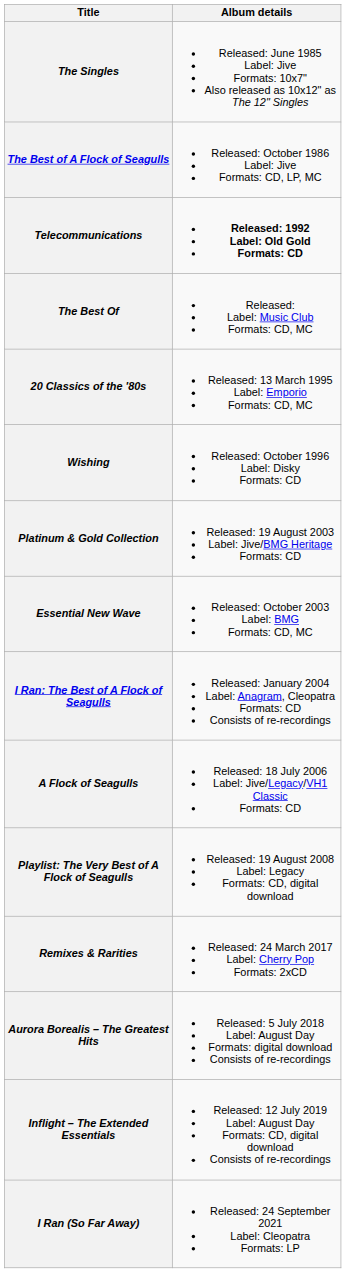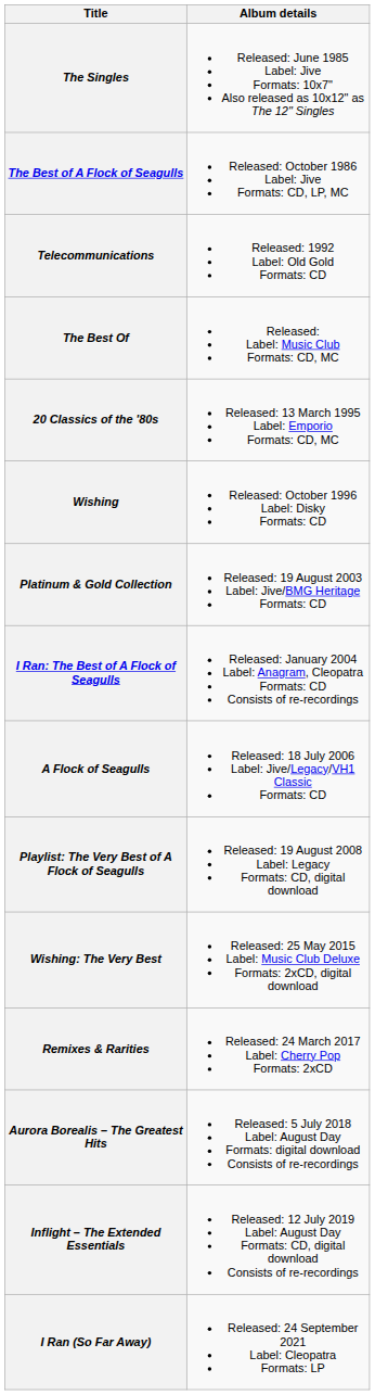 <table class="wikitable plainrowheaders" style="text-align:center;">
 <tr>
 <th scope="col" style="width:15em;">Title</th>
 <th scope="col" style="width:15em;">Album details</th>
 </tr>
 <tr>
 <th scope="row"><em>The Singles</em></th>
 <td><br><ul><li>Released: June 1985</li><li>Label: Jive</li><li>Formats: 10x7"</li><li>Also released as 10x12" as <em>The 12" Singles</em></li></ul></td>
 </tr>
 <tr>
 <th scope="row"><em><a href='#'>The Best of A Flock of Seagulls</a></em></th>
 <td><br><ul><li>Released: October 1986</li><li>Label: Jive</li><li>Formats: CD, LP, MC</li></ul></td>
 </tr>
 <tr>
 <th scope="row"><em>Telecommunications</em></th>
-<td><strong><br><ul><li>Released: 1992</li><li>Label: Old Gold</li><li>Formats: CD</li></ul></strong></td>
+<td><br><ul><li>Released: 1992</li><li>Label: Old Gold</li><li>Formats: CD</li></ul></td>
 </tr>
 <tr>
 <th scope="row"><em>The Best Of</em></th>
 <td><br><ul><li>Released: </li><li>Label: <a href='#'>Music Club</a></li><li>Formats: CD, MC</li></ul></td>
 </tr>
 <tr>
 <th scope="row"><em>20 Classics of the '80s</em></th>
 <td><br><ul><li>Released: 13 March 1995</li><li>Label: <a href='#'>Emporio</a></li><li>Formats: CD, MC</li></ul></td>
 </tr>
 <tr>
 <th scope="row"><em>Wishing</em></th>
 <td><br><ul><li>Released: October 1996</li><li>Label: Disky</li><li>Formats: CD</li></ul></td>
 </tr>
 <tr>
 <th scope="row"><em>Platinum & Gold Collection</em></th>
 <td><br><ul><li>Released: 19 August 2003</li><li>Label: Jive/<a href='#'>BMG Heritage</a></li><li>Formats: CD</li></ul></td>
 </tr>
 <tr>
-<th scope="row"><em>Essential New Wave</em></th>
-<td><br><ul><li>Released: October 2003</li><li>Label: <a href='#'>BMG</a></li><li>Formats: CD, MC</li></ul></td>
-</tr>
-<tr>
 <th scope="row"><em><a href='#'>I Ran: The Best of A Flock of Seagulls</a></em></th>
 <td><br><ul><li>Released: January 2004</li><li>Label: <a href='#'>Anagram</a>, Cleopatra</li><li>Formats: CD</li><li>Consists of re-recordings</li></ul></td>
 </tr>
 <tr>
 <th scope="row"><em>A Flock of Seagulls</em></th>
 <td><br><ul><li>Released: 18 July 2006</li><li>Label: Jive/<a href='#'>Legacy</a>/<a href='#'>VH1 Classic</a></li><li>Formats: CD</li></ul></td>
 </tr>
 <tr>
 <th scope="row"><em>Playlist: The Very Best of A Flock of Seagulls</em></th>
 <td><br><ul><li>Released: 19 August 2008</li><li>Label: Legacy</li><li>Formats: CD, digital download</li></ul></td>
+</tr>
+<tr>
+<th scope="row"><em>Wishing: The Very Best</em></th>
+<td><br><ul><li>Released: 25 May 2015</li><li>Label: <a href='#'>Music Club Deluxe</a></li><li>Formats: 2xCD, digital download</li></ul></td>
 </tr>
 <tr>
 <th scope="row"><em>Remixes & Rarities</em></th>
 <td><br><ul><li>Released: 24 March 2017</li><li>Label: <a href='#'>Cherry Pop</a></li><li>Formats: 2xCD</li></ul></td>
 </tr>
 <tr>
 <th scope="row"><em>Aurora Borealis – The Greatest Hits</em></th>
 <td><br><ul><li>Released: 5 July 2018</li><li>Label: August Day</li><li>Formats: digital download</li><li>Consists of re-recordings</li></ul></td>
 </tr>
 <tr>
 <th scope="row"><em>Inflight – The Extended Essentials</em></th>
 <td><br><ul><li>Released: 12 July 2019</li><li>Label: August Day</li><li>Formats: CD, digital download</li><li>Consists of re-recordings</li></ul></td>
 </tr>
 <tr>
 <th scope="row"><em>I Ran (So Far Away)</em></th>
 <td><br><ul><li>Released: 24 September 2021</li><li>Label: Cleopatra</li><li>Formats: LP</li></ul></td>
 </tr>
 </table>
